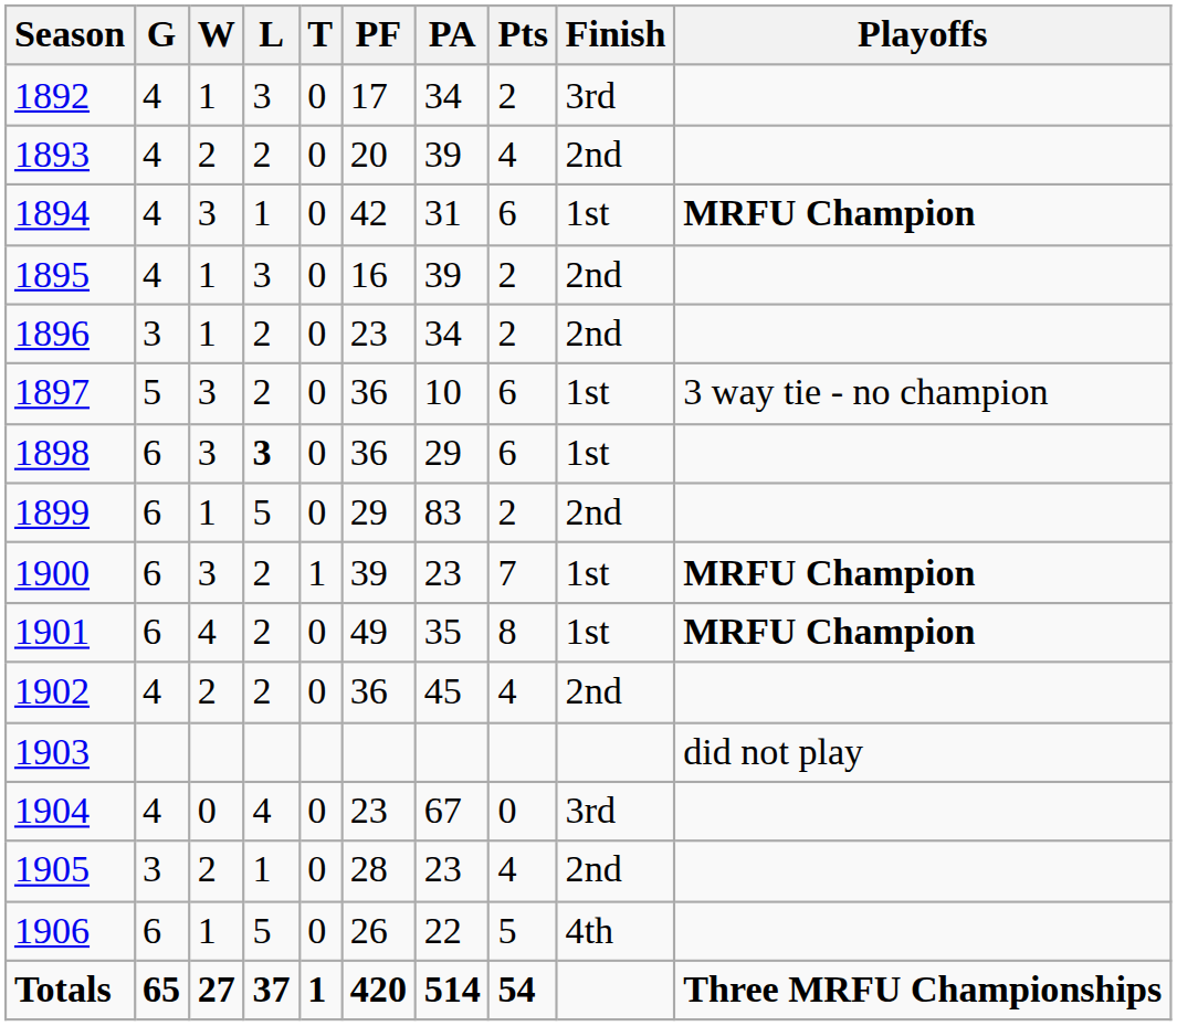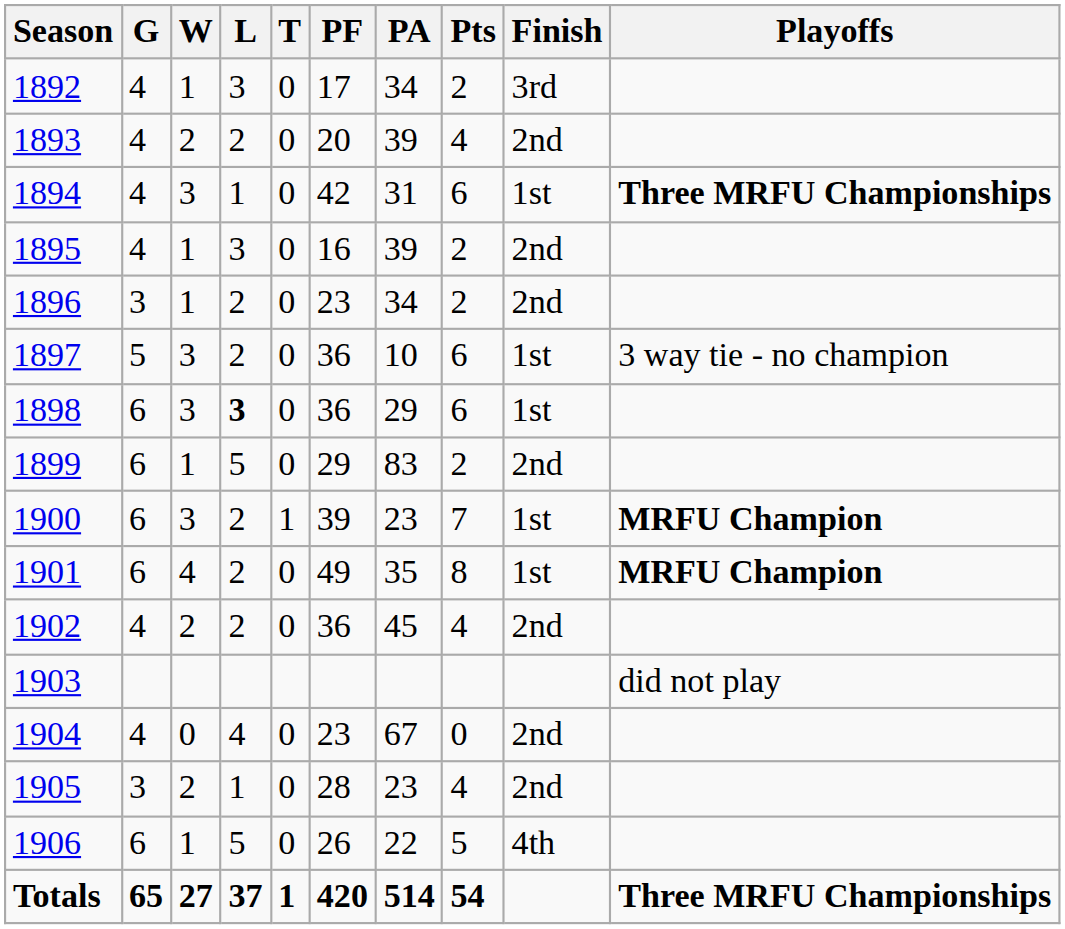 <table class="wikitable">
 <tr>
 <th>Season</th>
 <th>G</th>
 <th>W</th>
 <th>L</th>
 <th>T</th>
 <th>PF</th>
 <th>PA</th>
 <th>Pts</th>
 <th>Finish</th>
 <th>Playoffs</th>
 </tr>
 <tr>
 <td><a href='#'>1892</a></td>
 <td>4</td>
 <td>1</td>
 <td>3</td>
 <td>0</td>
 <td>17</td>
 <td>34</td>
 <td>2</td>
 <td>3rd</td>
 <td></td>
 </tr>
 <tr>
 <td><a href='#'>1893</a></td>
 <td>4</td>
 <td>2</td>
 <td>2</td>
 <td>0</td>
 <td>20</td>
 <td>39</td>
 <td>4</td>
 <td>2nd</td>
 <td></td>
 </tr>
 <tr>
 <td><a href='#'>1894</a></td>
 <td>4</td>
 <td>3</td>
 <td>1</td>
 <td>0</td>
 <td>42</td>
 <td>31</td>
 <td>6</td>
 <td>1st</td>
-<td><strong>MRFU Champion</strong></td>
+<td><strong>Three MRFU Championships</strong></td>
 </tr>
 <tr>
 <td><a href='#'>1895</a></td>
 <td>4</td>
 <td>1</td>
 <td>3</td>
 <td>0</td>
 <td>16</td>
 <td>39</td>
 <td>2</td>
 <td>2nd</td>
 <td></td>
 </tr>
 <tr>
 <td><a href='#'>1896</a></td>
 <td>3</td>
 <td>1</td>
 <td>2</td>
 <td>0</td>
 <td>23</td>
 <td>34</td>
 <td>2</td>
 <td>2nd</td>
 <td></td>
 </tr>
 <tr>
 <td><a href='#'>1897</a></td>
 <td>5</td>
 <td>3</td>
 <td>2</td>
 <td>0</td>
 <td>36</td>
 <td>10</td>
 <td>6</td>
 <td>1st</td>
 <td>3 way tie - no champion</td>
 </tr>
 <tr>
 <td><a href='#'>1898</a></td>
 <td>6</td>
 <td>3</td>
 <td><strong>3</strong></td>
 <td>0</td>
 <td>36</td>
 <td>29</td>
 <td>6</td>
 <td>1st</td>
 <td></td>
 </tr>
 <tr>
 <td><a href='#'>1899</a></td>
 <td>6</td>
 <td>1</td>
 <td>5</td>
 <td>0</td>
 <td>29</td>
 <td>83</td>
 <td>2</td>
 <td>2nd</td>
 <td></td>
 </tr>
 <tr>
 <td><a href='#'>1900</a></td>
 <td>6</td>
 <td>3</td>
 <td>2</td>
 <td>1</td>
 <td>39</td>
 <td>23</td>
 <td>7</td>
 <td>1st</td>
 <td><strong>MRFU Champion</strong></td>
 </tr>
 <tr>
 <td><a href='#'>1901</a></td>
 <td>6</td>
 <td>4</td>
 <td>2</td>
 <td>0</td>
 <td>49</td>
 <td>35</td>
 <td>8</td>
 <td>1st</td>
 <td><strong>MRFU Champion</strong></td>
 </tr>
 <tr>
 <td><a href='#'>1902</a></td>
 <td>4</td>
 <td>2</td>
 <td>2</td>
 <td>0</td>
 <td>36</td>
 <td>45</td>
 <td>4</td>
 <td>2nd</td>
 <td></td>
 </tr>
 <tr>
 <td><a href='#'>1903</a></td>
 <td></td>
 <td></td>
 <td></td>
 <td></td>
 <td></td>
 <td></td>
 <td></td>
 <td></td>
 <td>did not play</td>
 </tr>
 <tr>
 <td><a href='#'>1904</a></td>
 <td>4</td>
 <td>0</td>
 <td>4</td>
 <td>0</td>
 <td>23</td>
 <td>67</td>
 <td>0</td>
-<td>3rd</td>
+<td>2nd</td>
 <td></td>
 </tr>
 <tr>
 <td><a href='#'>1905</a></td>
 <td>3</td>
 <td>2</td>
 <td>1</td>
 <td>0</td>
 <td>28</td>
 <td>23</td>
 <td>4</td>
 <td>2nd</td>
 <td></td>
 </tr>
 <tr>
 <td><a href='#'>1906</a></td>
 <td>6</td>
 <td>1</td>
 <td>5</td>
 <td>0</td>
 <td>26</td>
 <td>22</td>
 <td>5</td>
 <td>4th</td>
 <td></td>
 </tr>
 <tr>
 <td><strong>Totals</strong></td>
 <td><strong>65</strong></td>
 <td><strong>27</strong></td>
 <td><strong>37</strong></td>
 <td><strong>1</strong></td>
 <td><strong>420</strong></td>
 <td><strong>514</strong></td>
 <td><strong>54</strong></td>
 <td></td>
 <td><strong>Three MRFU Championships</strong></td>
 </tr>
 </table>
